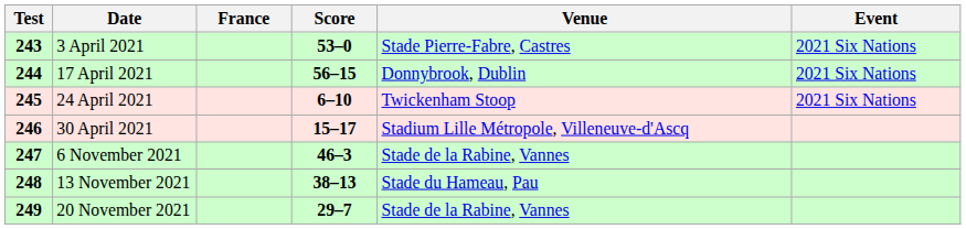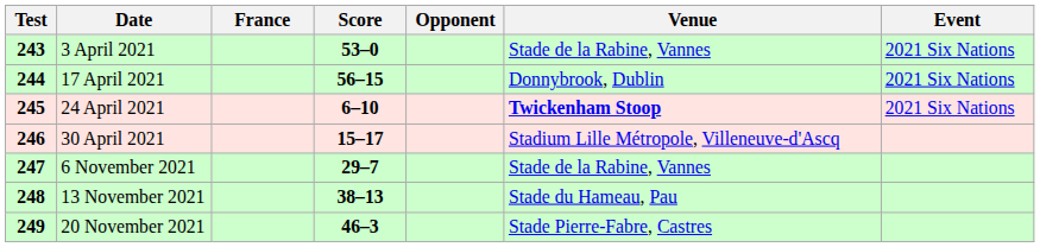 <table class="wikitable sortable" style="width:100%">
 <tr>
 <th style="width:5%">Test</th>
 <th style="width:15%">Date</th>
 <th style="width:10%">France</th>
 <th style="width:9%">Score</th>
+<th>Opponent</th>
 <th>Venue</th>
 <th>Event</th>
 </tr>
 <tr bgcolor=#ccffcc>
 <td align=center><strong>243</strong></td>
 <td>3 April 2021</td>
 <td></td>
 <td align="center"><strong>53–0</strong></td>
-<td><a href='#'>Stade Pierre-Fabre</a>, <a href='#'>Castres</a></td>
+<td></td>
+<td><a href='#'>Stade de la Rabine</a>, <a href='#'>Vannes</a></td>
 <td><a href='#'>2021 Six Nations</a></td>
 </tr>
 <tr bgcolor=#ccffcc>
 <td align=center><strong>244</strong></td>
 <td>17 April 2021</td>
 <td></td>
 <td align="center"><strong>56–15</strong></td>
+<td></td>
 <td><a href='#'>Donnybrook</a>, <a href='#'>Dublin</a></td>
 <td><a href='#'>2021 Six Nations</a></td>
 </tr>
 <tr bgcolor=FFE4E1>
 <td align=center><strong>245</strong></td>
 <td>24 April 2021</td>
 <td></td>
 <td align="center"><strong>6–10</strong></td>
-<td><a href='#'>Twickenham Stoop</a></td>
+<td></td>
+<td><strong><a href='#'>Twickenham Stoop</a></strong></td>
 <td><a href='#'>2021 Six Nations</a></td>
 </tr>
 <tr bgcolor=FFE4E1>
 <td align=center><strong>246</strong></td>
 <td>30 April 2021</td>
 <td></td>
 <td align="center"><strong>15–17</strong></td>
+<td></td>
 <td><a href='#'>Stadium Lille Métropole</a>, <a href='#'>Villeneuve-d'Ascq</a></td>
 <td></td>
 </tr>
 <tr bgcolor=#ccffcc>
 <td align=center><strong>247</strong></td>
 <td>6 November 2021</td>
 <td></td>
-<td align="center"><strong>46–3</strong></td>
+<td align="center"><strong>29–7</strong></td>
+<td></td>
 <td><a href='#'>Stade de la Rabine</a>, <a href='#'>Vannes</a></td>
 <td></td>
 </tr>
 <tr bgcolor=#ccffcc>
 <td align=center><strong>248</strong></td>
 <td>13 November 2021</td>
 <td></td>
 <td align="center"><strong>38–13</strong></td>
+<td></td>
 <td><a href='#'>Stade du Hameau</a>, <a href='#'>Pau</a></td>
 <td></td>
 </tr>
 <tr bgcolor=#ccffcc>
 <td align=center><strong>249</strong></td>
 <td>20 November 2021</td>
 <td></td>
-<td align="center"><strong>29–7</strong></td>
-<td><a href='#'>Stade de la Rabine</a>, <a href='#'>Vannes</a></td>
+<td align="center"><strong>46–3</strong></td>
+<td></td>
+<td><a href='#'>Stade Pierre-Fabre</a>, <a href='#'>Castres</a></td>
 <td></td>
 </tr>
 </table>
